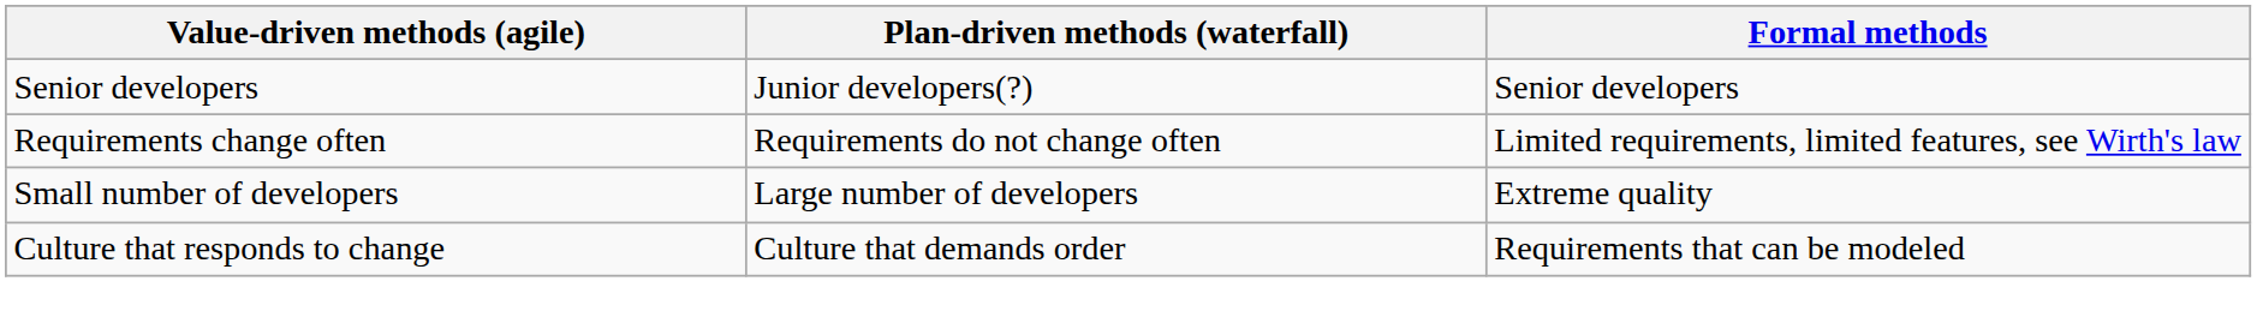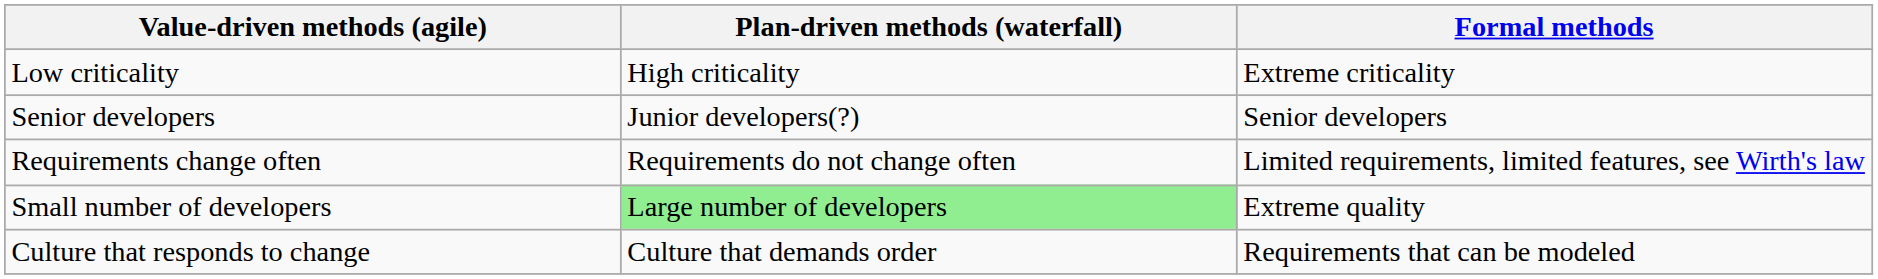 <table class="wikitable">
 <tr>
 <th style="width: 33%">Value-driven methods (agile)</th>
 <th style="width: 33%">Plan-driven methods (waterfall)</th>
 <th><a href='#'>Formal methods</a></th>
+</tr>
+<tr>
+<td>Low criticality</td>
+<td>High criticality</td>
+<td>Extreme criticality</td>
 </tr>
 <tr>
 <td>Senior developers</td>
 <td>Junior developers(?)</td>
 <td>Senior developers</td>
 </tr>
 <tr>
 <td>Requirements change often</td>
 <td>Requirements do not change often</td>
 <td>Limited requirements, limited features, see <a href='#'>Wirth's law</a></td>
 </tr>
 <tr>
 <td>Small number of developers</td>
-<td>Large number of developers</td>
+<td style="background: lightgreen;">Large number of developers</td>
 <td>Extreme quality</td>
 </tr>
 <tr>
 <td>Culture that responds to change</td>
 <td>Culture that demands order</td>
 <td>Requirements that can be modeled</td>
 </tr>
 </table>
